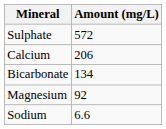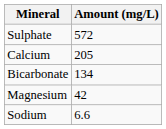 <table class="wikitable">
 <tr>
 <th>Mineral</th>
 <th>Amount (mg/L)</th>
 </tr>
 <tr>
 <td>Sulphate</td>
 <td>572</td>
 </tr>
 <tr>
 <td>Calcium</td>
-<td>206</td>
+<td>205</td>
 </tr>
 <tr>
 <td>Bicarbonate</td>
 <td>134</td>
 </tr>
 <tr>
 <td>Magnesium</td>
-<td>92</td>
+<td>42</td>
 </tr>
 <tr>
 <td>Sodium</td>
 <td>6.6</td>
 </tr>
 </table>
